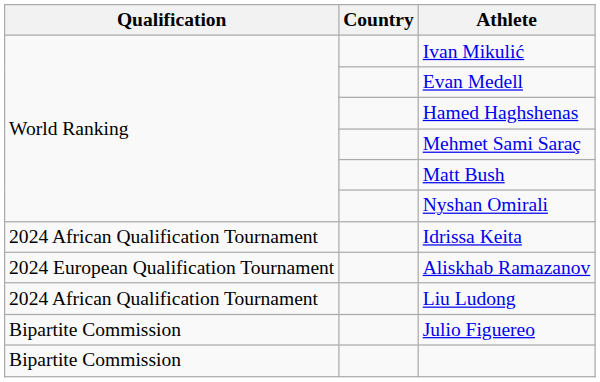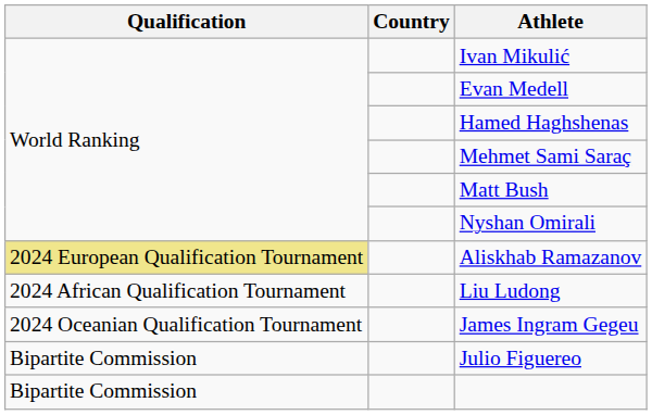 <table class="wikitable">
 <tr>
 <th>Qualification</th>
 <th>Country</th>
 <th>Athlete</th>
 </tr>
 <tr>
 <td rowspan="6">World Ranking</td>
 <td></td>
 <td><a href='#'>Ivan Mikulić</a></td>
 </tr>
 <tr>
 <td></td>
 <td><a href='#'>Evan Medell</a></td>
 </tr>
 <tr>
 <td></td>
 <td><a href='#'>Hamed Haghshenas</a></td>
 </tr>
 <tr>
 <td></td>
 <td><a href='#'>Mehmet Sami Saraç</a></td>
 </tr>
 <tr>
 <td></td>
 <td><a href='#'>Matt Bush</a></td>
 </tr>
 <tr>
 <td></td>
 <td><a href='#'>Nyshan Omirali</a></td>
 </tr>
 <tr>
-<td>2024 African Qualification Tournament</td>
-<td></td>
-<td><a href='#'>Idrissa Keita</a></td>
-</tr>
-<tr>
-<td>2024 European Qualification Tournament</td>
+<td style="background: khaki;">2024 European Qualification Tournament</td>
 <td></td>
 <td><a href='#'>Aliskhab Ramazanov</a></td>
 </tr>
 <tr>
 <td>2024 African Qualification Tournament</td>
 <td></td>
 <td><a href='#'>Liu Ludong</a></td>
+</tr>
+<tr>
+<td>2024 Oceanian Qualification Tournament</td>
+<td></td>
+<td><a href='#'>James Ingram Gegeu</a></td>
 </tr>
 <tr>
 <td>Bipartite Commission</td>
 <td></td>
 <td><a href='#'>Julio Figuereo</a></td>
 </tr>
 <tr>
 <td>Bipartite Commission</td>
 <td></td>
 <td></td>
 </tr>
 </table>
